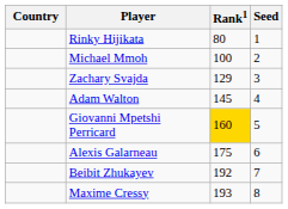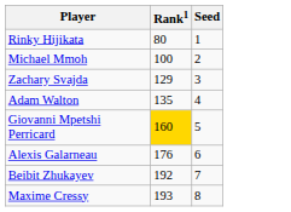 <table class="sortable wikitable">
 <tr>
-<th width="70">Country</th>
 <th width="175">Player</th>
 <th>Rank<sup>1</sup></th>
 <th>Seed</th>
 </tr>
 <tr>
-<td></td>
 <td><a href='#'>Rinky Hijikata</a></td>
 <td>80</td>
 <td>1</td>
 </tr>
 <tr>
-<td></td>
 <td><a href='#'>Michael Mmoh</a></td>
 <td>100</td>
 <td>2</td>
 </tr>
 <tr>
-<td></td>
 <td><a href='#'>Zachary Svajda</a></td>
 <td>129</td>
 <td>3</td>
 </tr>
 <tr>
-<td></td>
 <td><a href='#'>Adam Walton</a></td>
-<td>145</td>
+<td>135</td>
 <td>4</td>
 </tr>
 <tr>
-<td></td>
 <td><a href='#'>Giovanni Mpetshi Perricard</a></td>
 <td style="background: gold;">160</td>
 <td>5</td>
 </tr>
 <tr>
-<td></td>
 <td><a href='#'>Alexis Galarneau</a></td>
-<td>175</td>
+<td>176</td>
 <td>6</td>
 </tr>
 <tr>
-<td></td>
 <td><a href='#'>Beibit Zhukayev</a></td>
 <td>192</td>
 <td>7</td>
 </tr>
 <tr>
-<td></td>
 <td><a href='#'>Maxime Cressy</a></td>
 <td>193</td>
 <td>8</td>
 </tr>
 </table>
